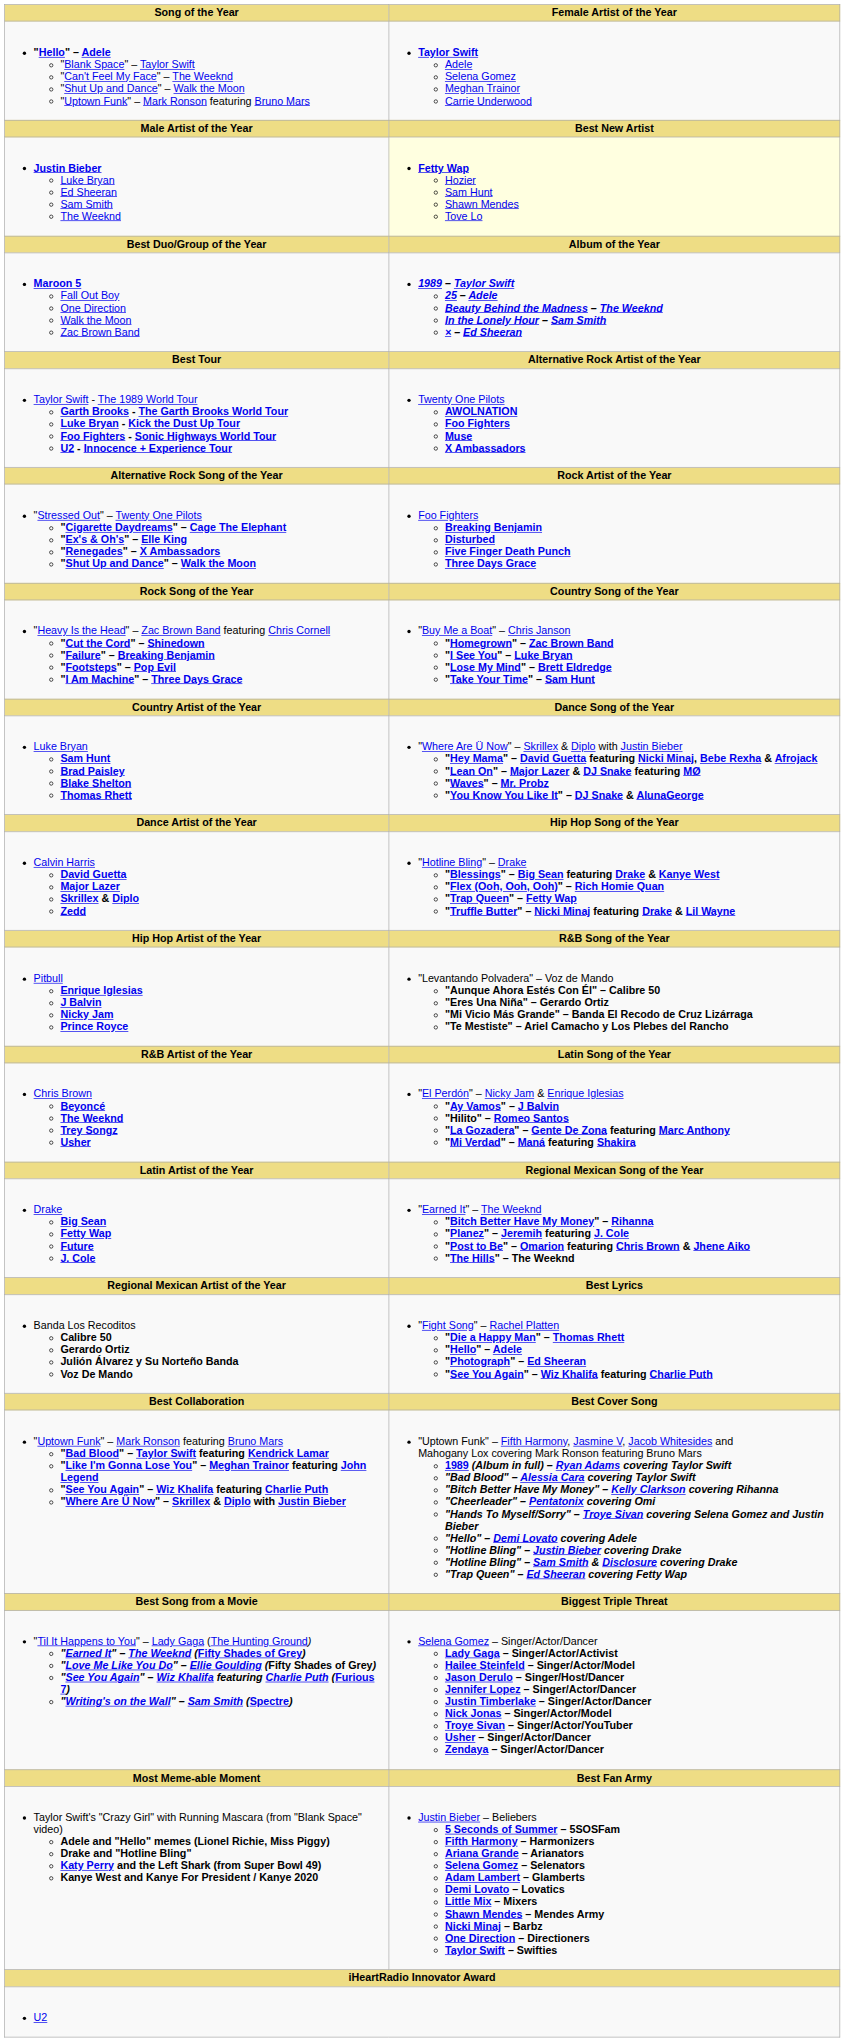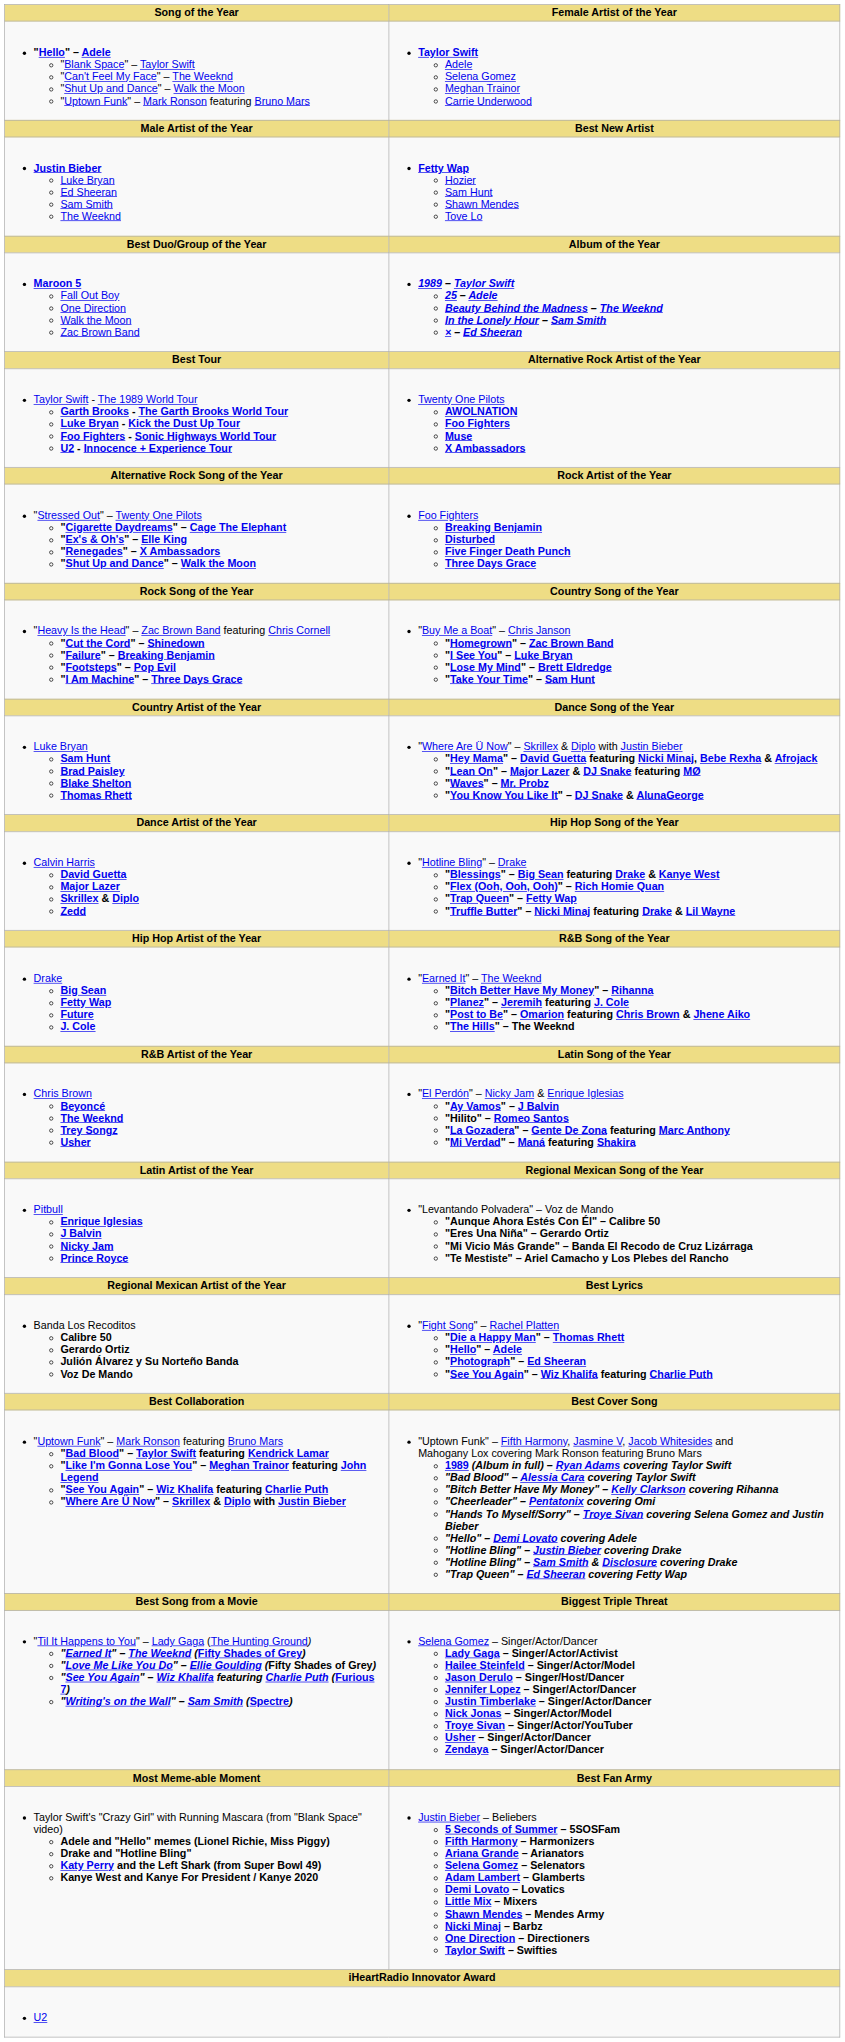 <table class=wikitable>
 <tr>
 <th style="background:#EEDD85; width=50%">Song of the Year</th>
 <th style="background:#EEDD85; width=50%">Female Artist of the Year</th>
 </tr>
 <tr>
 <td valign="top"><br><ul><li><strong>"<a href='#'>Hello</a>" – <a href='#'>Adele</a></strong><ul><li>"<a href='#'>Blank Space</a>" – <a href='#'>Taylor Swift</a></li><li>"<a href='#'>Can't Feel My Face</a>" – <a href='#'>The Weeknd</a></li><li>"<a href='#'>Shut Up and Dance</a>" – <a href='#'>Walk the Moon</a></li><li>"<a href='#'>Uptown Funk</a>" – <a href='#'>Mark Ronson</a> featuring <a href='#'>Bruno Mars</a></li></ul></li></ul></td>
 <td valign="top"><br><ul><li><strong><a href='#'>Taylor Swift</a></strong><ul><li><a href='#'>Adele</a></li><li><a href='#'>Selena Gomez</a></li><li><a href='#'>Meghan Trainor</a></li><li><a href='#'>Carrie Underwood</a></li></ul></li></ul></td>
 </tr>
 <tr>
 <th style="background:#EEDD85; width=50%">Male Artist of the Year</th>
 <th style="background:#EEDD85; width=50%">Best New Artist</th>
 </tr>
 <tr>
 <td valign="top"><br><ul><li><strong><a href='#'>Justin Bieber</a></strong><ul><li><a href='#'>Luke Bryan</a></li><li><a href='#'>Ed Sheeran</a></li><li><a href='#'>Sam Smith</a></li><li><a href='#'>The Weeknd</a></li></ul></li></ul></td>
-<td valign="top" style="background: lightyellow;"><br><ul><li><strong><a href='#'>Fetty Wap</a></strong><ul><li><a href='#'>Hozier</a></li><li><a href='#'>Sam Hunt</a></li><li><a href='#'>Shawn Mendes</a></li><li><a href='#'>Tove Lo</a></li></ul></li></ul></td>
+<td valign="top"><br><ul><li><strong><a href='#'>Fetty Wap</a></strong><ul><li><a href='#'>Hozier</a></li><li><a href='#'>Sam Hunt</a></li><li><a href='#'>Shawn Mendes</a></li><li><a href='#'>Tove Lo</a></li></ul></li></ul></td>
 </tr>
 <tr>
 <th style="background:#EEDD85; width=50%">Best Duo/Group of the Year</th>
 <th style="background:#EEDD85; width=50%">Album of the Year</th>
 </tr>
 <tr>
 <td valign="top"><br><ul><li><strong><a href='#'>Maroon 5</a></strong><ul><li><a href='#'>Fall Out Boy</a></li><li><a href='#'>One Direction</a></li><li><a href='#'>Walk the Moon</a></li><li><a href='#'>Zac Brown Band</a></li></ul></li></ul></td>
 <td valign="top"><br><ul><li><strong><em><a href='#'>1989</a><em> – <a href='#'>Taylor Swift</a><strong><ul><li></em><a href='#'>25</a><em> – <a href='#'>Adele</a></li><li></em><a href='#'>Beauty Behind the Madness</a><em> – <a href='#'>The Weeknd</a></li><li></em><a href='#'>In the Lonely Hour</a><em> – <a href='#'>Sam Smith</a></li><li></em><a href='#'>×</a><em> – <a href='#'>Ed Sheeran</a></li></ul></li></ul></td>
 </tr>
 <tr>
 <th style="background:#EEDD85; width=50%">Best Tour</th>
 <th style="background:#EEDD85; width=50%">Alternative Rock Artist of the Year</th>
 </tr>
 <tr>
 <td valign="top"><br><ul><li></strong><a href='#'>Taylor Swift</a> - <a href='#'>The 1989 World Tour</a><strong><ul><li><a href='#'>Garth Brooks</a> - <a href='#'>The Garth Brooks World Tour</a></li><li><a href='#'>Luke Bryan</a> - <a href='#'>Kick the Dust Up Tour</a></li><li><a href='#'>Foo Fighters</a> - <a href='#'>Sonic Highways World Tour</a></li><li><a href='#'>U2</a> - <a href='#'>Innocence + Experience Tour</a></li></ul></li></ul></td>
 <td valign="top"><br><ul><li></strong><a href='#'>Twenty One Pilots</a><strong><ul><li><a href='#'>AWOLNATION</a></li><li><a href='#'>Foo Fighters</a></li><li><a href='#'>Muse</a></li><li><a href='#'>X Ambassadors</a></li></ul></li></ul></td>
 </tr>
 <tr>
 <th style="background:#EEDD85; width=50%">Alternative Rock Song of the Year</th>
 <th style="background:#EEDD85; width=50%">Rock Artist of the Year</th>
 </tr>
 <tr>
 <td valign="top"><br><ul><li></strong>"<a href='#'>Stressed Out</a>" – <a href='#'>Twenty One Pilots</a><strong><ul><li>"<a href='#'>Cigarette Daydreams</a>" – <a href='#'>Cage The Elephant</a></li><li>"<a href='#'>Ex's & Oh's</a>" – <a href='#'>Elle King</a></li><li>"<a href='#'>Renegades</a>" – <a href='#'>X Ambassadors</a></li><li>"<a href='#'>Shut Up and Dance</a>" – <a href='#'>Walk the Moon</a></li></ul></li></ul></td>
 <td valign="top"><br><ul><li></strong><a href='#'>Foo Fighters</a><strong><ul><li><a href='#'>Breaking Benjamin</a></li><li><a href='#'>Disturbed</a></li><li><a href='#'>Five Finger Death Punch</a></li><li><a href='#'>Three Days Grace</a></li></ul></li></ul></td>
 </tr>
 <tr>
 <th style="background:#EEDD85; width=50%">Rock Song of the Year</th>
 <th style="background:#EEDD85; width=50%">Country Song of the Year</th>
 </tr>
 <tr>
 <td valign="top"><br><ul><li></strong>"<a href='#'>Heavy Is the Head</a>" – <a href='#'>Zac Brown Band</a> featuring <a href='#'>Chris Cornell</a><strong><ul><li>"<a href='#'>Cut the Cord</a>" – <a href='#'>Shinedown</a></li><li>"<a href='#'>Failure</a>" – <a href='#'>Breaking Benjamin</a></li><li>"<a href='#'>Footsteps</a>" – <a href='#'>Pop Evil</a></li><li>"<a href='#'>I Am Machine</a>" – <a href='#'>Three Days Grace</a></li></ul></li></ul></td>
 <td valign="top"><br><ul><li></strong>"<a href='#'>Buy Me a Boat</a>" – <a href='#'>Chris Janson</a><strong><ul><li>"<a href='#'>Homegrown</a>" – <a href='#'>Zac Brown Band</a></li><li>"<a href='#'>I See You</a>" – <a href='#'>Luke Bryan</a></li><li>"<a href='#'>Lose My Mind</a>" – <a href='#'>Brett Eldredge</a></li><li>"<a href='#'>Take Your Time</a>" – <a href='#'>Sam Hunt</a></li></ul></li></ul></td>
 </tr>
 <tr>
 <th style="background:#EEDD85; width=50%">Country Artist of the Year</th>
 <th style="background:#EEDD85; width=50%">Dance Song of the Year</th>
 </tr>
 <tr>
 <td valign="top"><br><ul><li></strong><a href='#'>Luke Bryan</a><strong><ul><li><a href='#'>Sam Hunt</a></li><li><a href='#'>Brad Paisley</a></li><li><a href='#'>Blake Shelton</a></li><li><a href='#'>Thomas Rhett</a></li></ul></li></ul></td>
 <td valign="top"><br><ul><li></strong>"<a href='#'>Where Are Ü Now</a>" – <a href='#'>Skrillex</a> & <a href='#'>Diplo</a> with <a href='#'>Justin Bieber</a><strong><ul><li>"<a href='#'>Hey Mama</a>" – <a href='#'>David Guetta</a> featuring <a href='#'>Nicki Minaj</a>, <a href='#'>Bebe Rexha</a> & <a href='#'>Afrojack</a></li><li>"<a href='#'>Lean On</a>" – <a href='#'>Major Lazer</a> & <a href='#'>DJ Snake</a> featuring <a href='#'>MØ</a></li><li>"<a href='#'>Waves</a>" – <a href='#'>Mr. Probz</a></li><li>"<a href='#'>You Know You Like It</a>" – <a href='#'>DJ Snake</a> & <a href='#'>AlunaGeorge</a></li></ul></li></ul></td>
 </tr>
 <tr>
 <th style="background:#EEDD85; width=50%">Dance Artist of the Year</th>
 <th style="background:#EEDD85; width=50%">Hip Hop Song of the Year</th>
 </tr>
 <tr>
 <td valign="top"><br><ul><li></strong><a href='#'>Calvin Harris</a><strong><ul><li><a href='#'>David Guetta</a></li><li><a href='#'>Major Lazer</a></li><li><a href='#'>Skrillex</a> & <a href='#'>Diplo</a></li><li><a href='#'>Zedd</a></li></ul></li></ul></td>
 <td valign="top"><br><ul><li></strong>"<a href='#'>Hotline Bling</a>" – <a href='#'>Drake</a><strong><ul><li>"<a href='#'>Blessings</a>" – <a href='#'>Big Sean</a> featuring <a href='#'>Drake</a> & <a href='#'>Kanye West</a></li><li>"<a href='#'>Flex (Ooh, Ooh, Ooh)</a>" – <a href='#'>Rich Homie Quan</a></li><li>"<a href='#'>Trap Queen</a>" – <a href='#'>Fetty Wap</a></li><li>"<a href='#'>Truffle Butter</a>" – <a href='#'>Nicki Minaj</a> featuring <a href='#'>Drake</a> & <a href='#'>Lil Wayne</a></li></ul></li></ul></td>
 </tr>
 <tr>
 <th style="background:#EEDD85; width=50%">Hip Hop Artist of the Year</th>
 <th style="background:#EEDD85; width=50%">R&B Song of the Year</th>
 </tr>
 <tr>
-<td valign="top"><br><ul><li></strong><a href='#'>Pitbull</a><strong><ul><li><a href='#'>Enrique Iglesias</a></li><li><a href='#'>J Balvin</a></li><li><a href='#'>Nicky Jam</a></li><li><a href='#'>Prince Royce</a></li></ul></li></ul></td>
-<td valign="top"><br><ul><li></strong>"Levantando Polvadera" – Voz de Mando<strong><ul><li>"Aunque Ahora Estés Con Él" – Calibre 50</li><li>"Eres Una Niña" – Gerardo Ortiz</li><li>"Mi Vicio Más Grande" – Banda El Recodo de Cruz Lizárraga</li><li>"Te Mestiste" – Ariel Camacho y Los Plebes del Rancho</li></ul></li></ul></td>
+<td valign="top"><br><ul><li></strong><a href='#'>Drake</a><strong><ul><li><a href='#'>Big Sean</a></li><li><a href='#'>Fetty Wap</a></li><li><a href='#'>Future</a></li><li><a href='#'>J. Cole</a></li></ul></li></ul></td>
+<td valign="top"><br><ul><li></strong>"<a href='#'>Earned It</a>" – <a href='#'>The Weeknd</a><strong><ul><li>"<a href='#'>Bitch Better Have My Money</a>" – <a href='#'>Rihanna</a></li><li>"<a href='#'>Planez</a>" – <a href='#'>Jeremih</a> featuring <a href='#'>J. Cole</a></li><li>"<a href='#'>Post to Be</a>" – <a href='#'>Omarion</a> featuring <a href='#'>Chris Brown</a> & <a href='#'>Jhene Aiko</a></li><li>"<a href='#'>The Hills</a>" – The Weeknd</li></ul></li></ul></td>
 </tr>
 <tr>
 <th style="background:#EEDD85; width=50%">R&B Artist of the Year</th>
 <th style="background:#EEDD85; width=50%">Latin Song of the Year</th>
 </tr>
 <tr>
 <td valign="top"><br><ul><li></strong><a href='#'>Chris Brown</a><strong><ul><li><a href='#'>Beyoncé</a></li><li><a href='#'>The Weeknd</a></li><li><a href='#'>Trey Songz</a></li><li><a href='#'>Usher</a></li></ul></li></ul></td>
 <td valign="top"><br><ul><li></strong>"<a href='#'>El Perdón</a>" – <a href='#'>Nicky Jam</a> & <a href='#'>Enrique Iglesias</a><strong><ul><li>"<a href='#'>Ay Vamos</a>" – <a href='#'>J Balvin</a></li><li>"Hilito" – <a href='#'>Romeo Santos</a></li><li>"<a href='#'>La Gozadera</a>" – <a href='#'>Gente De Zona</a> featuring <a href='#'>Marc Anthony</a></li><li>"<a href='#'>Mi Verdad</a>" – <a href='#'>Maná</a> featuring <a href='#'>Shakira</a></li></ul></li></ul></td>
 </tr>
 <tr>
 <th style="background:#EEDD85; width=50%">Latin Artist of the Year</th>
 <th style="background:#EEDD85; width=50%">Regional Mexican Song of the Year</th>
 </tr>
 <tr>
-<td valign="top"><br><ul><li></strong><a href='#'>Drake</a><strong><ul><li><a href='#'>Big Sean</a></li><li><a href='#'>Fetty Wap</a></li><li><a href='#'>Future</a></li><li><a href='#'>J. Cole</a></li></ul></li></ul></td>
-<td valign="top"><br><ul><li></strong>"<a href='#'>Earned It</a>" – <a href='#'>The Weeknd</a><strong><ul><li>"<a href='#'>Bitch Better Have My Money</a>" – <a href='#'>Rihanna</a></li><li>"<a href='#'>Planez</a>" – <a href='#'>Jeremih</a> featuring <a href='#'>J. Cole</a></li><li>"<a href='#'>Post to Be</a>" – <a href='#'>Omarion</a> featuring <a href='#'>Chris Brown</a> & <a href='#'>Jhene Aiko</a></li><li>"<a href='#'>The Hills</a>" – The Weeknd</li></ul></li></ul></td>
+<td valign="top"><br><ul><li></strong><a href='#'>Pitbull</a><strong><ul><li><a href='#'>Enrique Iglesias</a></li><li><a href='#'>J Balvin</a></li><li><a href='#'>Nicky Jam</a></li><li><a href='#'>Prince Royce</a></li></ul></li></ul></td>
+<td valign="top"><br><ul><li></strong>"Levantando Polvadera" – Voz de Mando<strong><ul><li>"Aunque Ahora Estés Con Él" – Calibre 50</li><li>"Eres Una Niña" – Gerardo Ortiz</li><li>"Mi Vicio Más Grande" – Banda El Recodo de Cruz Lizárraga</li><li>"Te Mestiste" – Ariel Camacho y Los Plebes del Rancho</li></ul></li></ul></td>
 </tr>
 <tr>
 <th style="background:#EEDD85; width=50%">Regional Mexican Artist of the Year</th>
 <th style="background:#EEDD85; width=50%">Best Lyrics</th>
 </tr>
 <tr>
 <td valign="top"><br><ul><li></strong>Banda Los Recoditos<strong><ul><li>Calibre 50</li><li>Gerardo Ortiz</li><li>Julión Álvarez y Su Norteño Banda</li><li>Voz De Mando</li></ul></li></ul></td>
 <td valign="top"><br><ul><li></strong>"<a href='#'>Fight Song</a>" – <a href='#'>Rachel Platten</a><strong><ul><li>"<a href='#'>Die a Happy Man</a>" – <a href='#'>Thomas Rhett</a></li><li>"<a href='#'>Hello</a>" – <a href='#'>Adele</a></li><li>"<a href='#'>Photograph</a>" – <a href='#'>Ed Sheeran</a></li><li>"<a href='#'>See You Again</a>" – <a href='#'>Wiz Khalifa</a> featuring <a href='#'>Charlie Puth</a></li></ul></li></ul></td>
 </tr>
 <tr>
 <th style="background:#EEDD85; width=50%">Best Collaboration</th>
 <th style="background:#EEDD85; width=50%">Best Cover Song</th>
 </tr>
 <tr>
 <td valign="top"><br><ul><li></strong>"<a href='#'>Uptown Funk</a>" – <a href='#'>Mark Ronson</a> featuring <a href='#'>Bruno Mars</a><strong><ul><li>"<a href='#'>Bad Blood</a>" – <a href='#'>Taylor Swift</a> featuring <a href='#'>Kendrick Lamar</a></li><li>"<a href='#'>Like I'm Gonna Lose You</a>" – <a href='#'>Meghan Trainor</a> featuring <a href='#'>John Legend</a></li><li>"<a href='#'>See You Again</a>" – <a href='#'>Wiz Khalifa</a> featuring <a href='#'>Charlie Puth</a></li><li>"<a href='#'>Where Are Ü Now</a>" – <a href='#'>Skrillex</a> & <a href='#'>Diplo</a> with <a href='#'>Justin Bieber</a></li></ul></li></ul></td>
 <td valign="top"><br><ul><li></strong>"Uptown Funk" – <a href='#'>Fifth Harmony</a>, <a href='#'>Jasmine V</a>, <a href='#'>Jacob Whitesides</a> and <br>Mahogany Lox covering Mark Ronson featuring Bruno Mars<strong><ul><li></em><a href='#'>1989</a><em> (Album in full) – <a href='#'>Ryan Adams</a> covering Taylor Swift</li><li>"Bad Blood" – <a href='#'>Alessia Cara</a> covering Taylor Swift</li><li>"Bitch Better Have My Money" – <a href='#'>Kelly Clarkson</a> covering Rihanna</li><li>"Cheerleader" – <a href='#'>Pentatonix</a> covering Omi</li><li>"Hands To Myself/Sorry" – <a href='#'>Troye Sivan</a> covering Selena Gomez and Justin Bieber</li><li>"Hello" – <a href='#'>Demi Lovato</a> covering Adele</li><li>"Hotline Bling" – <a href='#'>Justin Bieber</a> covering Drake</li><li>"Hotline Bling" – <a href='#'>Sam Smith</a> & <a href='#'>Disclosure</a> covering Drake</li><li>"Trap Queen" – <a href='#'>Ed Sheeran</a> covering Fetty Wap</li></ul></li></ul></td>
 </tr>
 <tr>
 <th style="background:#EEDD85; width=50%">Best Song from a Movie</th>
 <th style="background:#EEDD85; width=50%">Biggest Triple Threat</th>
 </tr>
 <tr>
 <td valign="top"><br><ul><li></strong>"<a href='#'>Til It Happens to You</a>" – <a href='#'>Lady Gaga</a> (</em><a href='#'>The Hunting Ground</a><em>)<strong><ul><li>"<a href='#'>Earned It</a>" – <a href='#'>The Weeknd</a> (</em><a href='#'>Fifty Shades of Grey</a><em>)</li><li>"<a href='#'>Love Me Like You Do</a>" – <a href='#'>Ellie Goulding</a> (</em>Fifty Shades of Grey<em>)</li><li>"<a href='#'>See You Again</a>" – <a href='#'>Wiz Khalifa</a> featuring <a href='#'>Charlie Puth</a> (</em><a href='#'>Furious 7</a><em>)</li><li>"<a href='#'>Writing's on the Wall</a>" – <a href='#'>Sam Smith</a> (</em><a href='#'>Spectre</a><em>)</li></ul></li></ul></td>
 <td valign="top"><br><ul><li></strong><a href='#'>Selena Gomez</a> – Singer/Actor/Dancer<strong><ul><li><a href='#'>Lady Gaga</a> – Singer/Actor/Activist</li><li><a href='#'>Hailee Steinfeld</a> – Singer/Actor/Model</li><li><a href='#'>Jason Derulo</a> – Singer/Host/Dancer</li><li><a href='#'>Jennifer Lopez</a> – Singer/Actor/Dancer</li><li><a href='#'>Justin Timberlake</a> – Singer/Actor/Dancer</li><li><a href='#'>Nick Jonas</a> – Singer/Actor/Model</li><li><a href='#'>Troye Sivan</a> – Singer/Actor/YouTuber</li><li><a href='#'>Usher</a> – Singer/Actor/Dancer</li><li><a href='#'>Zendaya</a> – Singer/Actor/Dancer</li></ul></li></ul></td>
 </tr>
 <tr>
 <th style="background:#EEDD85; width=50%">Most Meme-able Moment</th>
 <th style="background:#EEDD85; width=50%">Best Fan Army</th>
 </tr>
 <tr>
 <td valign="top"><br><ul><li></strong>Taylor Swift's "Crazy Girl" with Running Mascara (from "Blank Space" video)<strong><ul><li>Adele and "Hello" memes (Lionel Richie, Miss Piggy)</li><li>Drake and "Hotline Bling"</li><li><a href='#'>Katy Perry</a> and the Left Shark (from Super Bowl 49)</li><li>Kanye West and Kanye For President / Kanye 2020</li></ul></li></ul></td>
 <td valign="top"><br><ul><li></strong><a href='#'>Justin Bieber</a> – Beliebers<strong><ul><li><a href='#'>5 Seconds of Summer</a> – 5SOSFam</li><li><a href='#'>Fifth Harmony</a> – Harmonizers</li><li><a href='#'>Ariana Grande</a> – Arianators</li><li><a href='#'>Selena Gomez</a> – Selenators</li><li><a href='#'>Adam Lambert</a> – Glamberts</li><li><a href='#'>Demi Lovato</a> – Lovatics</li><li><a href='#'>Little Mix</a> – Mixers</li><li><a href='#'>Shawn Mendes</a> – Mendes Army</li><li><a href='#'>Nicki Minaj</a> – Barbz</li><li><a href='#'>One Direction</a> – Directioners</li><li><a href='#'>Taylor Swift</a> – Swifties</li></ul></li></ul></td>
 </tr>
 <tr>
 <th colspan="2" style="background:#EEDD85; width=50%">iHeartRadio Innovator Award</th>
 </tr>
 <tr>
 <td colspan="2" valign="top"><br><ul><li></strong><a href='#'>U2</a><strong></li></ul></td>
 </tr>
 </table>
